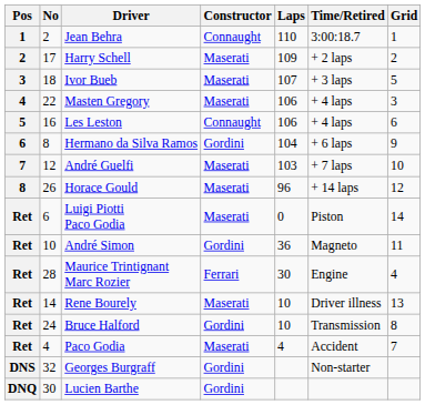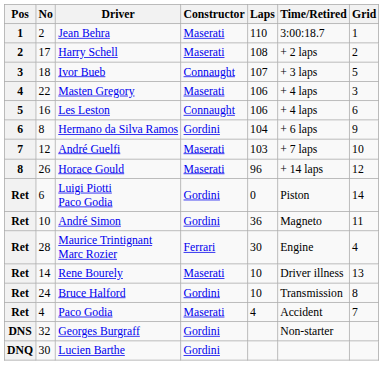 <table class="wikitable" style="font-size:95%;">
 <tr>
 <th>Pos</th>
 <th>No</th>
 <th>Driver</th>
 <th>Constructor</th>
 <th>Laps</th>
 <th>Time/Retired</th>
 <th>Grid</th>
 </tr>
 <tr>
 <th>1</th>
 <td>2</td>
 <td> <a href='#'>Jean Behra</a></td>
-<td><a href='#'>Connaught</a></td>
+<td><a href='#'>Maserati</a></td>
 <td>110</td>
 <td>3:00:18.7</td>
 <td>1</td>
 </tr>
 <tr>
 <th>2</th>
 <td>17</td>
 <td> <a href='#'>Harry Schell</a></td>
 <td><a href='#'>Maserati</a></td>
-<td>109</td>
+<td>108</td>
 <td>+ 2 laps</td>
 <td>2</td>
 </tr>
 <tr>
 <th>3</th>
 <td>18</td>
 <td> <a href='#'>Ivor Bueb</a></td>
-<td><a href='#'>Maserati</a></td>
+<td><a href='#'>Connaught</a></td>
 <td>107</td>
 <td>+ 3 laps</td>
 <td>5</td>
 </tr>
 <tr>
 <th>4</th>
 <td>22</td>
 <td> <a href='#'>Masten Gregory</a></td>
 <td><a href='#'>Maserati</a></td>
 <td>106</td>
 <td>+ 4 laps</td>
 <td>3</td>
 </tr>
 <tr>
 <th>5</th>
 <td>16</td>
 <td> <a href='#'>Les Leston</a></td>
 <td><a href='#'>Connaught</a></td>
 <td>106</td>
 <td>+ 4 laps</td>
 <td>6</td>
 </tr>
 <tr>
 <th>6</th>
 <td>8</td>
 <td> <a href='#'>Hermano da Silva Ramos</a></td>
 <td><a href='#'>Gordini</a></td>
 <td>104</td>
 <td>+ 6 laps</td>
 <td>9</td>
 </tr>
 <tr>
 <th>7</th>
 <td>12</td>
 <td> <a href='#'>André Guelfi</a></td>
 <td><a href='#'>Maserati</a></td>
 <td>103</td>
 <td>+ 7 laps</td>
 <td>10</td>
 </tr>
 <tr>
 <th>8</th>
 <td>26</td>
 <td> <a href='#'>Horace Gould</a></td>
 <td><a href='#'>Maserati</a></td>
 <td>96</td>
 <td>+ 14 laps</td>
 <td>12</td>
 </tr>
 <tr>
 <th>Ret</th>
 <td>6</td>
 <td> <a href='#'>Luigi Piotti</a><br> <a href='#'>Paco Godia</a></td>
-<td><a href='#'>Maserati</a></td>
+<td><a href='#'>Gordini</a></td>
 <td>0</td>
 <td>Piston</td>
 <td>14</td>
 </tr>
 <tr>
 <th>Ret</th>
 <td>10</td>
 <td> <a href='#'>André Simon</a></td>
 <td><a href='#'>Gordini</a></td>
 <td>36</td>
 <td>Magneto</td>
 <td>11</td>
 </tr>
 <tr>
 <th>Ret</th>
 <td>28</td>
 <td> <a href='#'>Maurice Trintignant</a><br> <a href='#'>Marc Rozier</a></td>
 <td><a href='#'>Ferrari</a></td>
 <td>30</td>
 <td>Engine</td>
 <td>4</td>
 </tr>
 <tr>
 <th>Ret</th>
 <td>14</td>
 <td> <a href='#'>Rene Bourely</a></td>
 <td><a href='#'>Maserati</a></td>
 <td>10</td>
 <td>Driver illness</td>
 <td>13</td>
 </tr>
 <tr>
 <th>Ret</th>
 <td>24</td>
 <td> <a href='#'>Bruce Halford</a></td>
 <td><a href='#'>Gordini</a></td>
 <td>10</td>
 <td>Transmission</td>
 <td>8</td>
 </tr>
 <tr>
 <th>Ret</th>
 <td>4</td>
 <td> <a href='#'>Paco Godia</a></td>
 <td><a href='#'>Maserati</a></td>
 <td>4</td>
 <td>Accident</td>
 <td>7</td>
 </tr>
 <tr>
 <th>DNS</th>
 <td>32</td>
 <td> <a href='#'>Georges Burgraff</a></td>
 <td><a href='#'>Gordini</a></td>
 <td></td>
 <td>Non-starter</td>
 <td></td>
 </tr>
 <tr>
 <th>DNQ</th>
 <td>30</td>
 <td> <a href='#'>Lucien Barthe</a></td>
 <td><a href='#'>Gordini</a></td>
 <td></td>
 <td></td>
 <td></td>
 </tr>
 </table>
